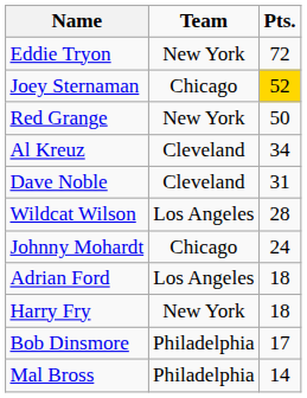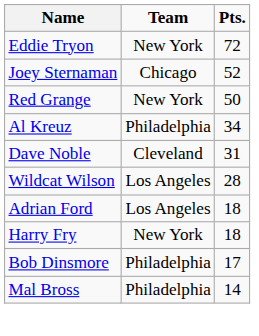 <table class="wikitable">
 <tr>
 <th>Name</th>
 <td align="center"><strong>Team</strong></td>
 <td><strong>Pts.</strong></td>
 </tr>
 <tr align="center">
 <td align="left"><a href='#'>Eddie Tryon</a></td>
 <td>New York</td>
 <td>72</td>
 </tr>
 <tr align="center">
 <td align="left"><a href='#'>Joey Sternaman</a></td>
 <td>Chicago</td>
-<td style="background: gold;">52</td>
+<td>52</td>
 </tr>
 <tr align="center">
 <td align="left"><a href='#'>Red Grange</a></td>
 <td>New York</td>
 <td>50</td>
 </tr>
 <tr align="center">
 <td align="left"><a href='#'>Al Kreuz</a></td>
-<td>Cleveland</td>
+<td>Philadelphia</td>
 <td>34</td>
 </tr>
 <tr align="center">
 <td align="left"><a href='#'>Dave Noble</a></td>
 <td>Cleveland</td>
 <td>31</td>
 </tr>
 <tr align="center">
 <td align="left"><a href='#'>Wildcat Wilson</a></td>
 <td>Los Angeles</td>
 <td>28</td>
-</tr>
-<tr align="center">
-<td align="left"><a href='#'>Johnny Mohardt</a></td>
-<td>Chicago</td>
-<td>24</td>
 </tr>
 <tr align="center">
 <td align="left"><a href='#'>Adrian Ford</a></td>
 <td>Los Angeles</td>
 <td>18</td>
 </tr>
 <tr align="center">
 <td align="left"><a href='#'>Harry Fry</a></td>
 <td>New York</td>
 <td>18</td>
 </tr>
 <tr align="center">
 <td align="left"><a href='#'>Bob Dinsmore</a></td>
 <td>Philadelphia</td>
 <td>17</td>
 </tr>
 <tr align="center">
 <td align="left"><a href='#'>Mal Bross</a></td>
 <td>Philadelphia</td>
 <td>14</td>
 </tr>
 </table>
